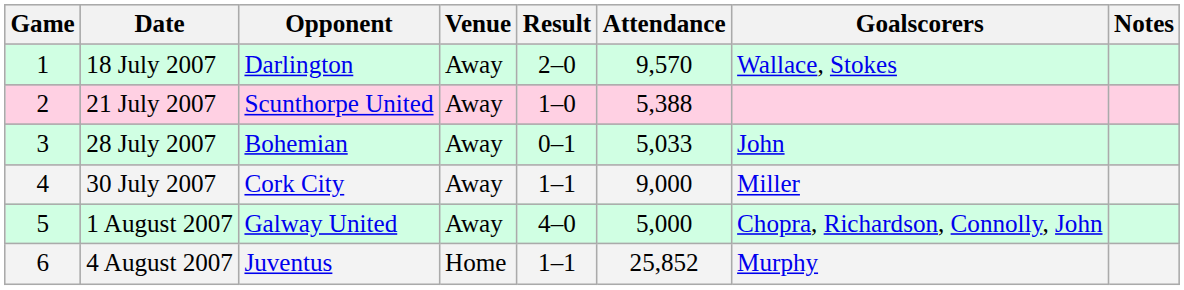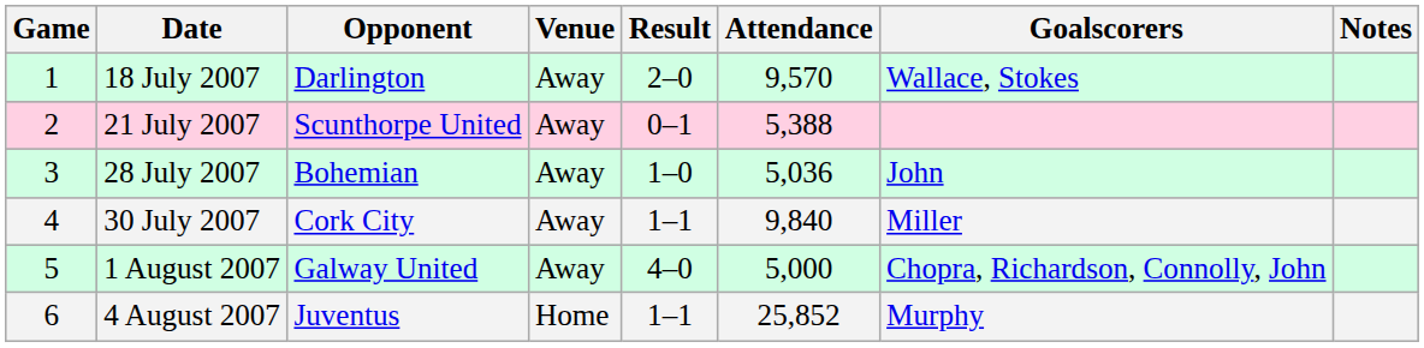 <table class="wikitable">
 <tr>
 <th>Game</th>
 <th>Date</th>
 <th>Opponent</th>
 <th>Venue</th>
 <th>Result</th>
 <th>Attendance</th>
 <th>Goalscorers</th>
 <th>Notes</th>
 </tr>
 <tr bgcolor="#d0ffe3">
 <td align="center">1</td>
 <td>18 July 2007</td>
 <td><a href='#'>Darlington</a></td>
 <td>Away</td>
 <td align="center">2–0</td>
 <td align="center">9,570</td>
 <td><a href='#'>Wallace</a>, <a href='#'>Stokes</a></td>
 <td></td>
 </tr>
 <tr bgcolor="#ffd0e3">
 <td align="center">2</td>
 <td>21 July 2007</td>
 <td><a href='#'>Scunthorpe United</a></td>
 <td>Away</td>
-<td align="center">1–0</td>
+<td align="center">0–1</td>
 <td align="center">5,388</td>
 <td></td>
 <td></td>
 </tr>
 <tr bgcolor="#d0ffe3">
 <td align="center">3</td>
 <td>28 July 2007</td>
 <td><a href='#'>Bohemian</a></td>
 <td>Away</td>
-<td align="center">0–1</td>
-<td align="center">5,033</td>
+<td align="center">1–0</td>
+<td align="center">5,036</td>
 <td><a href='#'>John</a></td>
 <td></td>
 </tr>
 <tr bgcolor="#f3f3f3">
 <td align="center">4</td>
 <td>30 July 2007</td>
 <td><a href='#'>Cork City</a></td>
 <td>Away</td>
 <td align="center">1–1</td>
-<td align="center">9,000</td>
+<td align="center">9,840</td>
 <td><a href='#'>Miller</a></td>
 <td></td>
 </tr>
 <tr bgcolor="#d0ffe3">
 <td align="center">5</td>
 <td>1 August 2007</td>
 <td><a href='#'>Galway United</a></td>
 <td>Away</td>
 <td align="center">4–0</td>
 <td align="center">5,000</td>
 <td><a href='#'>Chopra</a>, <a href='#'>Richardson</a>, <a href='#'>Connolly</a>, <a href='#'>John</a></td>
 <td></td>
 </tr>
 <tr bgcolor="#f3f3f3">
 <td align="center">6</td>
 <td>4 August 2007</td>
 <td><a href='#'>Juventus</a></td>
 <td>Home</td>
 <td align="center">1–1</td>
 <td align="center">25,852</td>
 <td><a href='#'>Murphy</a></td>
 <td></td>
 </tr>
 </table>
